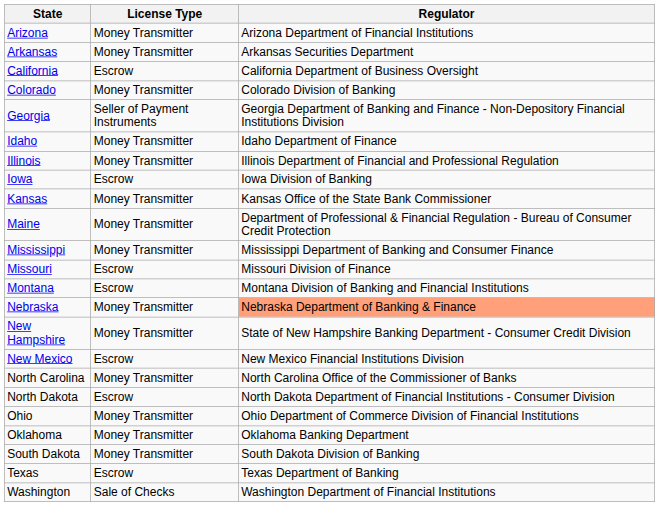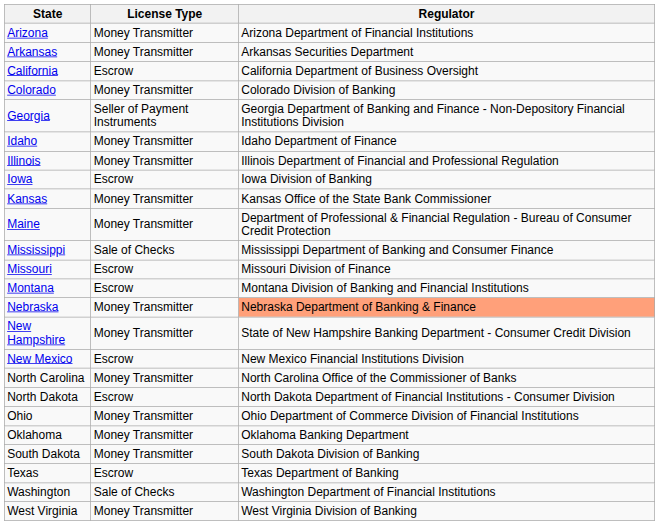 <table class="wikitable">
 <tr>
 <th>State</th>
 <th>License Type</th>
 <th>Regulator</th>
 </tr>
 <tr>
 <td><a href='#'>Arizona</a></td>
 <td>Money Transmitter</td>
 <td>Arizona Department of Financial Institutions</td>
 </tr>
 <tr>
 <td><a href='#'>Arkansas</a></td>
 <td>Money Transmitter</td>
 <td>Arkansas Securities Department</td>
 </tr>
 <tr>
 <td><a href='#'>California</a></td>
 <td>Escrow</td>
 <td>California Department of Business Oversight</td>
 </tr>
 <tr>
 <td><a href='#'>Colorado</a></td>
 <td>Money Transmitter</td>
 <td>Colorado Division of Banking</td>
 </tr>
 <tr>
 <td><a href='#'>Georgia</a></td>
 <td>Seller of Payment Instruments</td>
 <td>Georgia Department of Banking and Finance - Non-Depository Financial Institutions Division</td>
 </tr>
 <tr>
 <td><a href='#'>Idaho</a></td>
 <td>Money Transmitter</td>
 <td>Idaho Department of Finance</td>
 </tr>
 <tr>
 <td><a href='#'>Illinois</a></td>
 <td>Money Transmitter</td>
 <td>Illinois Department of Financial and Professional Regulation</td>
 </tr>
 <tr>
 <td><a href='#'>Iowa</a></td>
 <td>Escrow</td>
 <td>Iowa Division of Banking</td>
 </tr>
 <tr>
 <td><a href='#'>Kansas</a></td>
 <td>Money Transmitter</td>
 <td>Kansas Office of the State Bank Commissioner</td>
 </tr>
 <tr>
 <td><a href='#'>Maine</a></td>
 <td>Money Transmitter</td>
 <td>Department of Professional & Financial Regulation - Bureau of Consumer Credit Protection</td>
 </tr>
 <tr>
 <td><a href='#'>Mississippi</a></td>
-<td>Money Transmitter</td>
+<td>Sale of Checks</td>
 <td>Mississippi Department of Banking and Consumer Finance</td>
 </tr>
 <tr>
 <td><a href='#'>Missouri</a></td>
 <td>Escrow</td>
 <td>Missouri Division of Finance</td>
 </tr>
 <tr>
 <td><a href='#'>Montana</a></td>
 <td>Escrow</td>
 <td>Montana Division of Banking and Financial Institutions</td>
 </tr>
 <tr>
 <td><a href='#'>Nebraska</a></td>
 <td>Money Transmitter</td>
 <td style="background: lightsalmon;">Nebraska Department of Banking & Finance</td>
 </tr>
 <tr>
 <td><a href='#'>New Hampshire</a></td>
 <td>Money Transmitter</td>
 <td>State of New Hampshire Banking Department - Consumer Credit Division</td>
 </tr>
 <tr>
 <td><a href='#'>New Mexico</a></td>
 <td>Escrow</td>
 <td>New Mexico Financial Institutions Division</td>
 </tr>
 <tr>
 <td>North Carolina</td>
 <td>Money Transmitter</td>
 <td>North Carolina Office of the Commissioner of Banks</td>
 </tr>
 <tr>
 <td>North Dakota</td>
 <td>Escrow</td>
 <td>North Dakota Department of Financial Institutions - Consumer Division</td>
 </tr>
 <tr>
 <td>Ohio</td>
 <td>Money Transmitter</td>
 <td>Ohio Department of Commerce Division of Financial Institutions</td>
 </tr>
 <tr>
 <td>Oklahoma</td>
 <td>Money Transmitter</td>
 <td>Oklahoma Banking Department</td>
 </tr>
 <tr>
 <td>South Dakota</td>
 <td>Money Transmitter</td>
 <td>South Dakota Division of Banking</td>
 </tr>
 <tr>
 <td>Texas</td>
 <td>Escrow</td>
 <td>Texas Department of Banking</td>
 </tr>
 <tr>
 <td>Washington</td>
 <td>Sale of Checks</td>
 <td>Washington Department of Financial Institutions</td>
 </tr>
+<tr>
+<td>West Virginia</td>
+<td>Money Transmitter</td>
+<td>West Virginia Division of Banking</td>
+</tr>
 </table>
